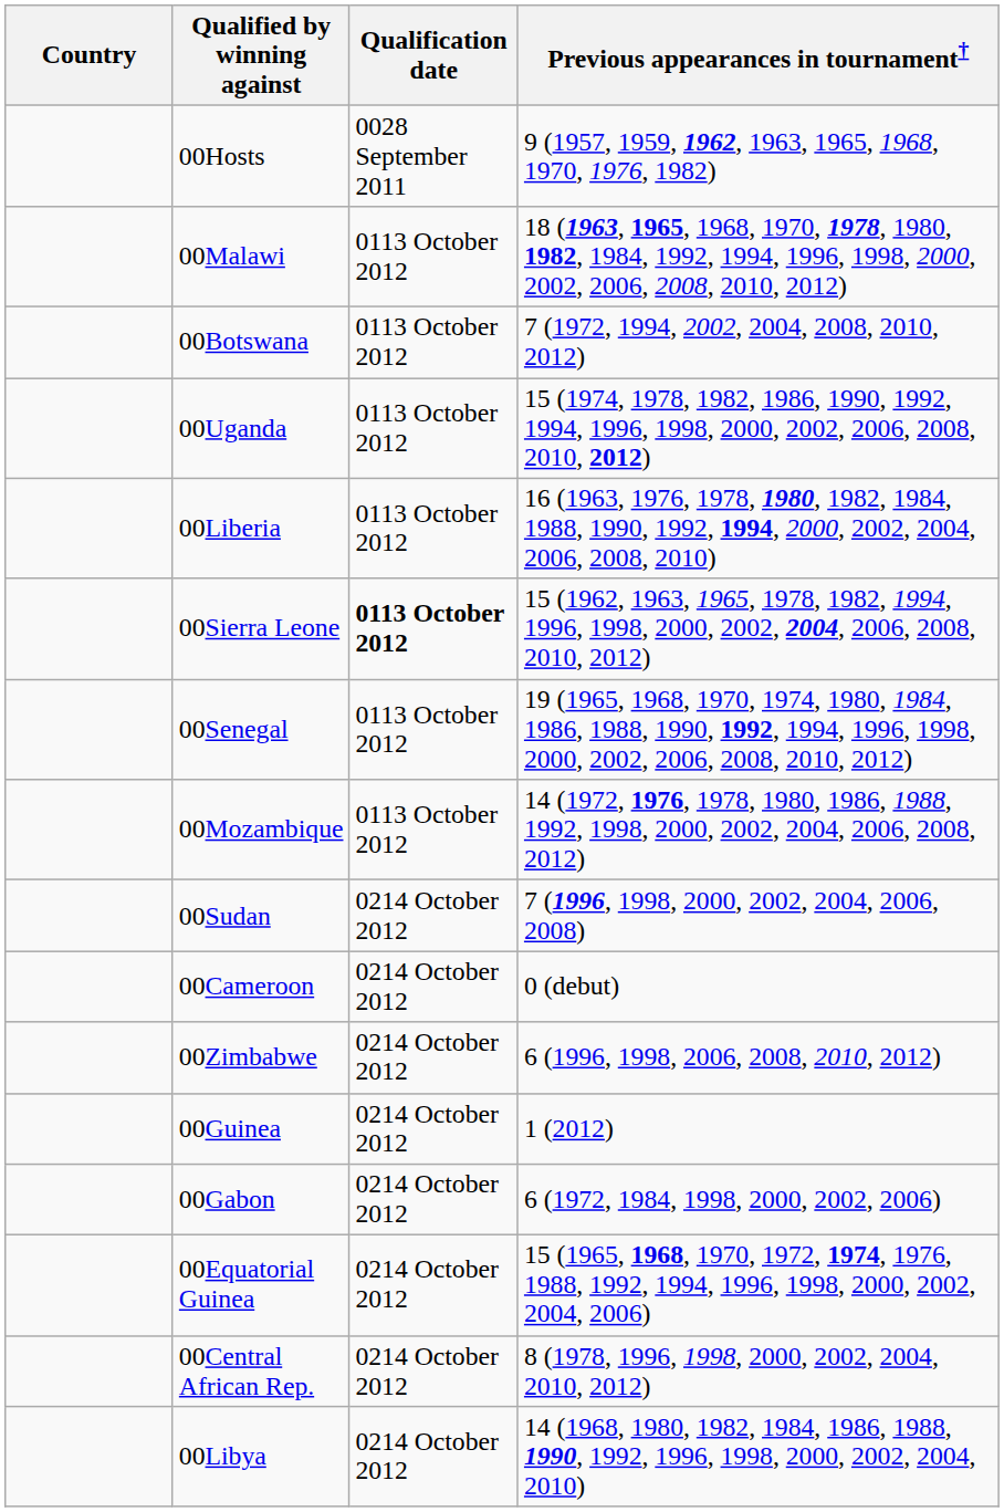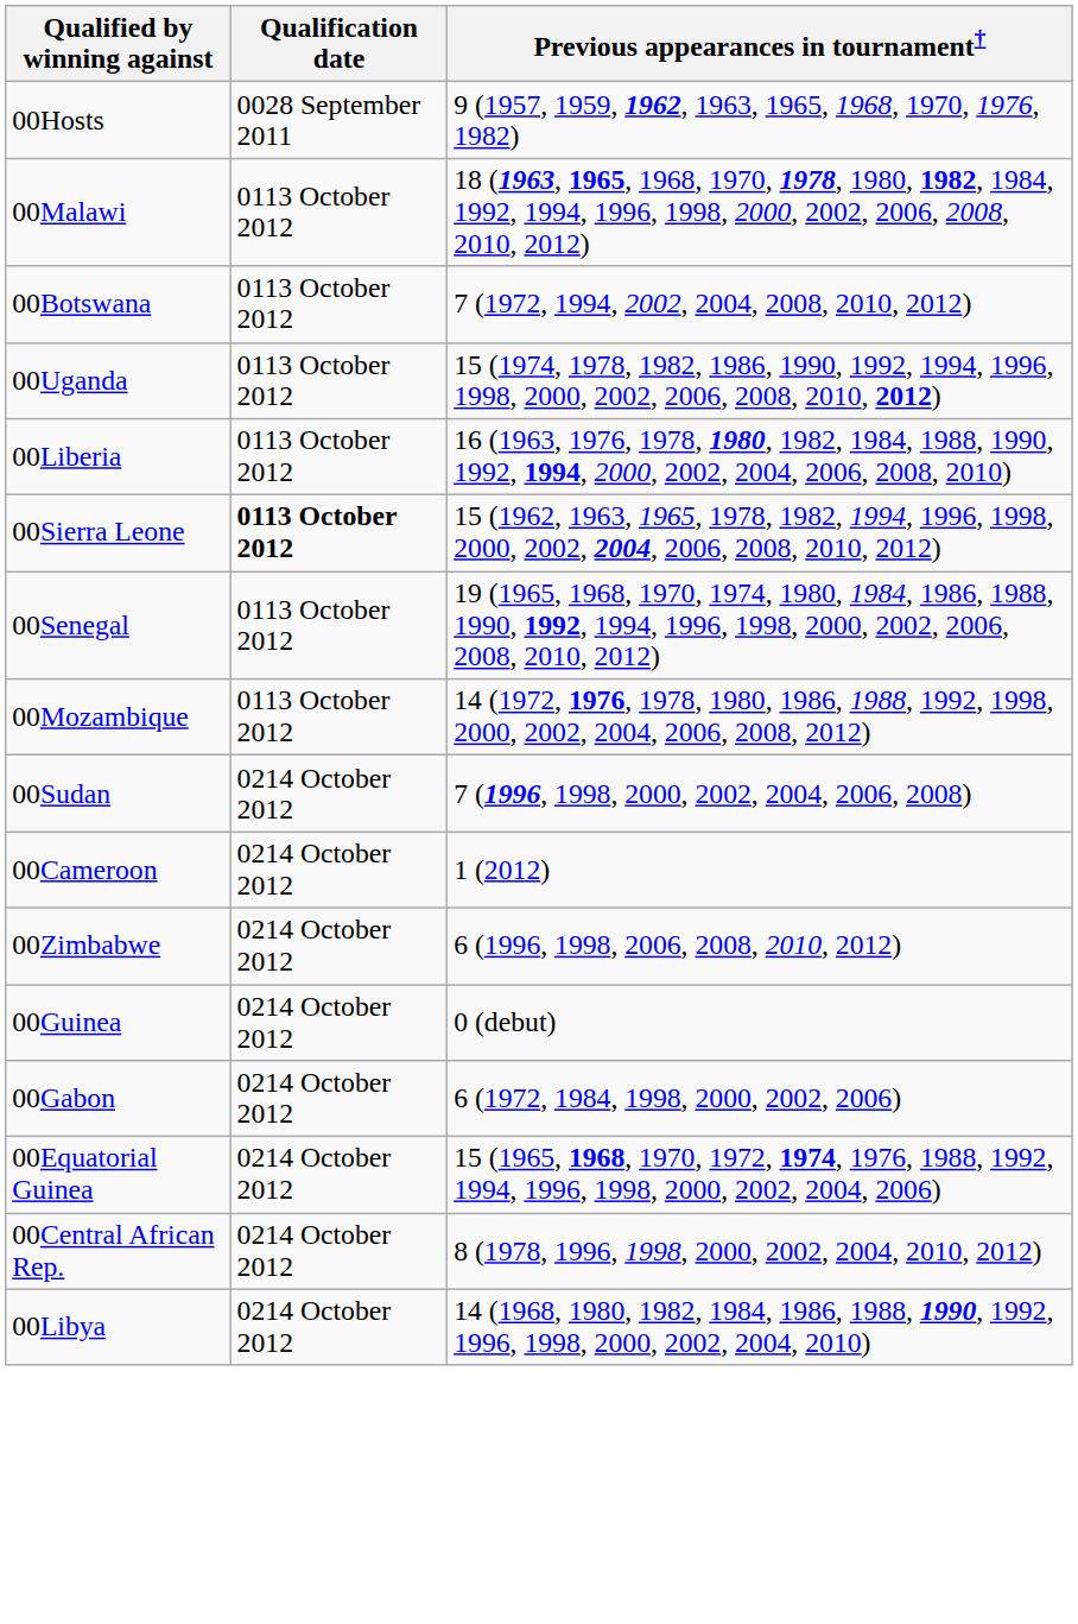 <table class="wikitable sortable">
 <tr>
-<th width=17%>Country</th>
 <th width=17%>Qualified by winning against</th>
 <th width=17%>Qualification date</th>
 <th width=49%>Previous appearances in tournament<sup><strong><a href='#'>†</a></strong></sup></th>
 </tr>
 <tr>
-<td></td>
 <td><span>00</span>Hosts</td>
 <td><span>00</span>28 September 2011</td>
 <td>9 (<a href='#'>1957</a>, <a href='#'>1959</a>, <strong><em><a href='#'>1962</a></em></strong>, <a href='#'>1963</a>, <a href='#'>1965</a>, <em><a href='#'>1968</a></em>, <a href='#'>1970</a>, <em><a href='#'>1976</a></em>, <a href='#'>1982</a>)</td>
 </tr>
 <tr>
-<td></td>
 <td><span>00</span><a href='#'>Malawi</a></td>
 <td><span>01</span>13 October 2012</td>
 <td>18 (<strong><em><a href='#'>1963</a></em></strong>, <strong><a href='#'>1965</a></strong>, <a href='#'>1968</a>, <a href='#'>1970</a>, <strong><em><a href='#'>1978</a></em></strong>, <a href='#'>1980</a>, <strong><a href='#'>1982</a></strong>, <a href='#'>1984</a>, <a href='#'>1992</a>, <a href='#'>1994</a>, <a href='#'>1996</a>, <a href='#'>1998</a>, <em><a href='#'>2000</a></em>, <a href='#'>2002</a>, <a href='#'>2006</a>, <em><a href='#'>2008</a></em>, <a href='#'>2010</a>, <a href='#'>2012</a>)</td>
 </tr>
 <tr>
-<td></td>
 <td><span>00</span><a href='#'>Botswana</a></td>
 <td><span>01</span>13 October 2012</td>
 <td>7 (<a href='#'>1972</a>, <a href='#'>1994</a>, <em><a href='#'>2002</a></em>, <a href='#'>2004</a>, <a href='#'>2008</a>, <a href='#'>2010</a>, <a href='#'>2012</a>)</td>
 </tr>
 <tr>
-<td></td>
 <td><span>00</span><a href='#'>Uganda</a></td>
 <td><span>01</span>13 October 2012</td>
 <td>15 (<a href='#'>1974</a>, <a href='#'>1978</a>, <a href='#'>1982</a>, <a href='#'>1986</a>, <a href='#'>1990</a>, <a href='#'>1992</a>, <a href='#'>1994</a>, <a href='#'>1996</a>, <a href='#'>1998</a>, <a href='#'>2000</a>, <a href='#'>2002</a>, <a href='#'>2006</a>, <a href='#'>2008</a>, <a href='#'>2010</a>, <strong><a href='#'>2012</a></strong>)</td>
 </tr>
 <tr>
-<td></td>
 <td><span>00</span><a href='#'>Liberia</a></td>
 <td><span>01</span>13 October 2012</td>
 <td>16 (<a href='#'>1963</a>, <a href='#'>1976</a>, <a href='#'>1978</a>, <strong><em><a href='#'>1980</a></em></strong>, <a href='#'>1982</a>, <a href='#'>1984</a>, <a href='#'>1988</a>, <a href='#'>1990</a>, <a href='#'>1992</a>, <strong><a href='#'>1994</a></strong>, <em><a href='#'>2000</a></em>, <a href='#'>2002</a>, <a href='#'>2004</a>, <a href='#'>2006</a>, <a href='#'>2008</a>, <a href='#'>2010</a>)</td>
 </tr>
 <tr>
-<td></td>
 <td><span>00</span><a href='#'>Sierra Leone</a></td>
 <td><strong><span>01</span>13 October 2012</strong></td>
 <td>15 (<a href='#'>1962</a>, <a href='#'>1963</a>, <em><a href='#'>1965</a></em>, <a href='#'>1978</a>, <a href='#'>1982</a>, <em><a href='#'>1994</a></em>, <a href='#'>1996</a>, <a href='#'>1998</a>, <a href='#'>2000</a>, <a href='#'>2002</a>, <strong><em><a href='#'>2004</a></em></strong>, <a href='#'>2006</a>, <a href='#'>2008</a>, <a href='#'>2010</a>, <a href='#'>2012</a>)</td>
 </tr>
 <tr>
-<td></td>
 <td><span>00</span><a href='#'>Senegal</a></td>
 <td><span>01</span>13 October 2012</td>
 <td>19 (<a href='#'>1965</a>, <a href='#'>1968</a>, <a href='#'>1970</a>, <a href='#'>1974</a>, <a href='#'>1980</a>, <em><a href='#'>1984</a></em>, <a href='#'>1986</a>, <a href='#'>1988</a>, <a href='#'>1990</a>, <strong><a href='#'>1992</a></strong>, <a href='#'>1994</a>, <a href='#'>1996</a>, <a href='#'>1998</a>, <a href='#'>2000</a>, <a href='#'>2002</a>, <a href='#'>2006</a>, <a href='#'>2008</a>, <a href='#'>2010</a>, <a href='#'>2012</a>)</td>
 </tr>
 <tr>
-<td></td>
 <td><span>00</span><a href='#'>Mozambique</a></td>
 <td><span>01</span>13 October 2012</td>
 <td>14 (<a href='#'>1972</a>, <strong><a href='#'>1976</a></strong>, <a href='#'>1978</a>, <a href='#'>1980</a>, <a href='#'>1986</a>, <em><a href='#'>1988</a></em>, <a href='#'>1992</a>, <a href='#'>1998</a>, <a href='#'>2000</a>, <a href='#'>2002</a>, <a href='#'>2004</a>, <a href='#'>2006</a>, <a href='#'>2008</a>, <a href='#'>2012</a>)</td>
 </tr>
 <tr>
-<td></td>
 <td><span>00</span><a href='#'>Sudan</a></td>
 <td><span>02</span>14 October 2012</td>
 <td>7 (<strong><em><a href='#'>1996</a></em></strong>, <a href='#'>1998</a>, <a href='#'>2000</a>, <a href='#'>2002</a>, <a href='#'>2004</a>, <a href='#'>2006</a>, <a href='#'>2008</a>)</td>
 </tr>
 <tr>
-<td></td>
 <td><span>00</span><a href='#'>Cameroon</a></td>
 <td><span>02</span>14 October 2012</td>
-<td>0 (debut)</td>
+<td>1 (<a href='#'>2012</a>)</td>
 </tr>
 <tr>
-<td></td>
 <td><span>00</span><a href='#'>Zimbabwe</a></td>
 <td><span>02</span>14 October 2012</td>
 <td>6 (<a href='#'>1996</a>, <a href='#'>1998</a>, <a href='#'>2006</a>, <a href='#'>2008</a>, <em><a href='#'>2010</a></em>, <a href='#'>2012</a>)</td>
 </tr>
 <tr>
-<td></td>
 <td><span>00</span><a href='#'>Guinea</a></td>
 <td><span>02</span>14 October 2012</td>
-<td>1 (<a href='#'>2012</a>)</td>
+<td>0 (debut)</td>
 </tr>
 <tr>
-<td></td>
 <td><span>00</span><a href='#'>Gabon</a></td>
 <td><span>02</span>14 October 2012</td>
 <td>6 (<a href='#'>1972</a>, <a href='#'>1984</a>, <a href='#'>1998</a>, <a href='#'>2000</a>, <a href='#'>2002</a>, <a href='#'>2006</a>)</td>
 </tr>
 <tr>
-<td></td>
 <td><span>00</span><a href='#'>Equatorial Guinea</a></td>
 <td><span>02</span>14 October 2012</td>
 <td>15 (<a href='#'>1965</a>, <strong><a href='#'>1968</a></strong>, <a href='#'>1970</a>, <a href='#'>1972</a>, <strong><a href='#'>1974</a></strong>, <a href='#'>1976</a>, <a href='#'>1988</a>, <a href='#'>1992</a>, <a href='#'>1994</a>, <a href='#'>1996</a>, <a href='#'>1998</a>, <a href='#'>2000</a>, <a href='#'>2002</a>, <a href='#'>2004</a>, <a href='#'>2006</a>)</td>
 </tr>
 <tr>
-<td></td>
 <td><span>00</span><a href='#'>Central African Rep.</a></td>
 <td><span>02</span>14 October 2012</td>
 <td>8 (<a href='#'>1978</a>, <a href='#'>1996</a>, <em><a href='#'>1998</a></em>, <a href='#'>2000</a>, <a href='#'>2002</a>, <a href='#'>2004</a>, <a href='#'>2010</a>, <a href='#'>2012</a>)</td>
 </tr>
 <tr>
-<td></td>
 <td><span>00</span><a href='#'>Libya</a></td>
 <td><span>02</span>14 October 2012</td>
 <td>14 (<a href='#'>1968</a>, <a href='#'>1980</a>, <a href='#'>1982</a>, <a href='#'>1984</a>, <a href='#'>1986</a>, <a href='#'>1988</a>, <strong><em><a href='#'>1990</a></em></strong>, <a href='#'>1992</a>, <a href='#'>1996</a>, <a href='#'>1998</a>, <a href='#'>2000</a>, <a href='#'>2002</a>, <a href='#'>2004</a>, <a href='#'>2010</a>)</td>
 </tr>
 </table>
